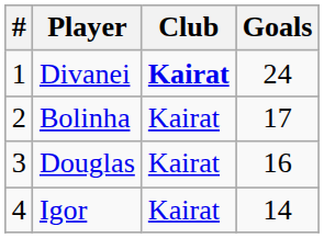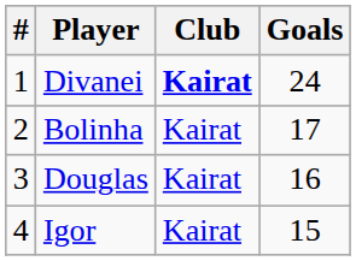 <table class="wikitable sortable" style="text-align:center">
 <tr>
 <th>#</th>
 <th>Player</th>
 <th>Club</th>
 <th>Goals</th>
 </tr>
 <tr>
 <td>1</td>
 <td align="left"> <a href='#'>Divanei</a></td>
 <td align="left"><strong><a href='#'>Kairat</a></strong></td>
 <td>24</td>
 </tr>
 <tr>
 <td>2</td>
 <td align="left"> <a href='#'>Bolinha</a></td>
 <td align="left"><a href='#'>Kairat</a></td>
 <td>17</td>
 </tr>
 <tr>
 <td>3</td>
 <td align="left"> <a href='#'>Douglas</a></td>
 <td align="left"><a href='#'>Kairat</a></td>
 <td>16</td>
 </tr>
 <tr>
 <td>4</td>
 <td align="left"> <a href='#'>Igor</a></td>
 <td align="left"><a href='#'>Kairat</a></td>
-<td>14</td>
+<td>15</td>
 </tr>
 </table>
